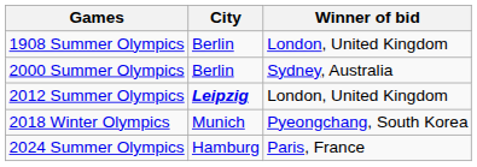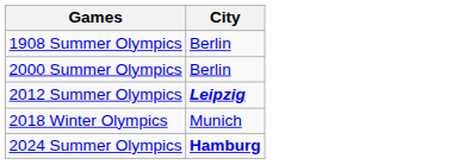 <table class="wikitable">
 <tr>
 <th>Games</th>
 <th>City</th>
-<th>Winner of bid</th>
 </tr>
 <tr>
 <td><a href='#'>1908 Summer Olympics</a></td>
 <td><a href='#'>Berlin</a></td>
-<td><a href='#'>London</a>, United Kingdom</td>
 </tr>
 <tr>
 <td><a href='#'>2000 Summer Olympics</a></td>
 <td><a href='#'>Berlin</a></td>
-<td><a href='#'>Sydney</a>, Australia</td>
 </tr>
 <tr>
 <td><a href='#'>2012 Summer Olympics</a></td>
 <td><strong><em><a href='#'>Leipzig</a></em></strong></td>
-<td>London, United Kingdom</td>
 </tr>
 <tr>
 <td><a href='#'>2018 Winter Olympics</a></td>
 <td><a href='#'>Munich</a></td>
-<td><a href='#'>Pyeongchang</a>, South Korea</td>
 </tr>
 <tr>
 <td><a href='#'>2024 Summer Olympics</a></td>
-<td><a href='#'>Hamburg</a></td>
-<td><a href='#'>Paris</a>, France</td>
+<td><strong><a href='#'>Hamburg</a></strong></td>
 </tr>
 </table>
